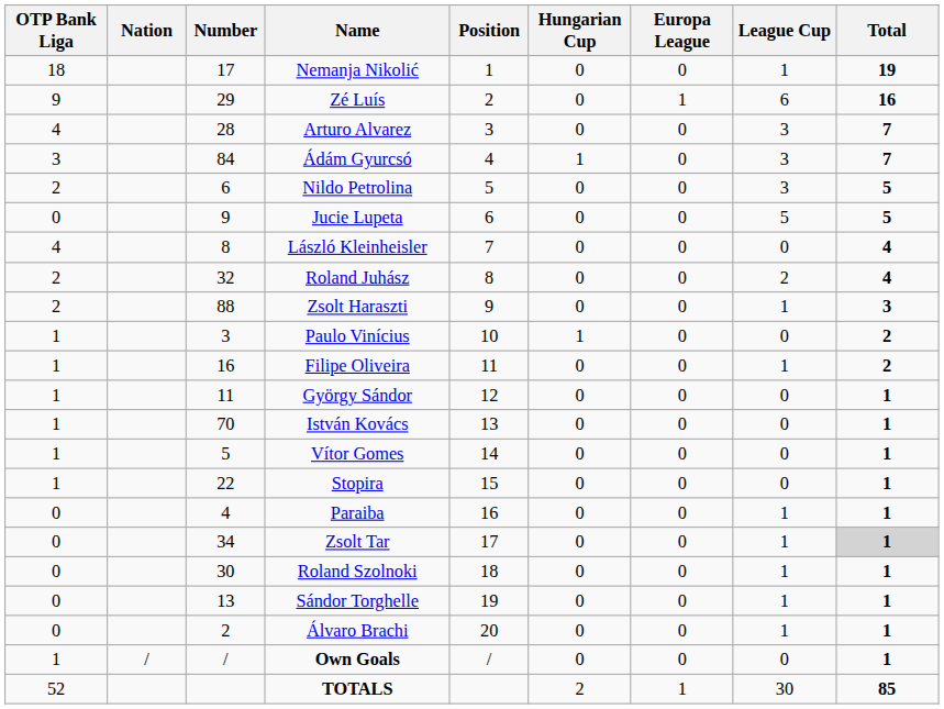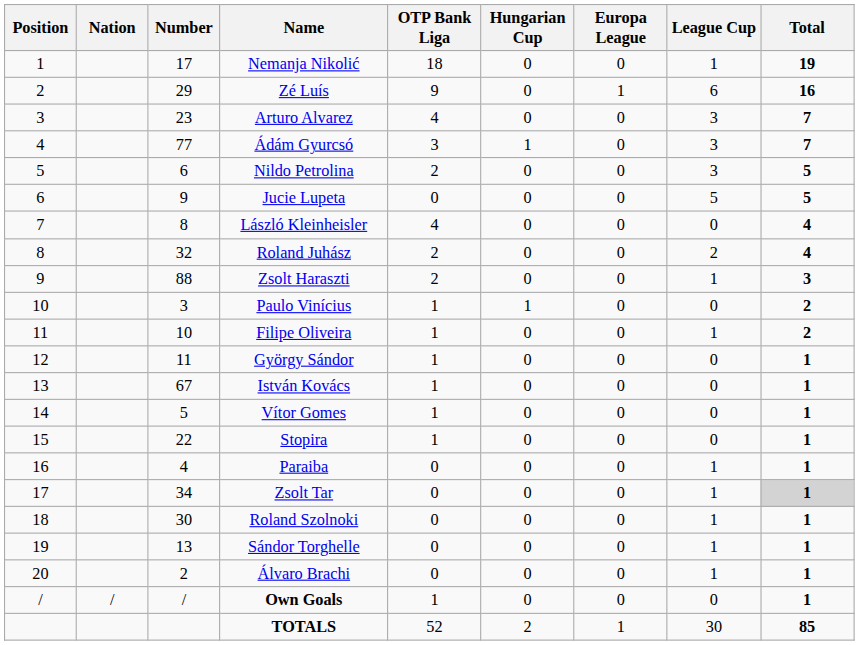 <table class="wikitable" style="font-size: 95%; text-align: center;">
 <tr>
-<th width=80>OTP Bank Liga</th>
+<th width=60>Position</th>
 <th width=60>Nation</th>
 <th width=60>Number</th>
 <th width=150>Name</th>
-<th width=60>Position</th>
+<th width=80>OTP Bank Liga</th>
 <th width=80>Hungarian Cup</th>
 <th width=80>Europa League</th>
 <th width=80>League Cup</th>
 <th width=80>Total</th>
 </tr>
 <tr>
-<td>18</td>
+<td>1</td>
 <td></td>
 <td>17</td>
 <td><a href='#'>Nemanja Nikolić</a></td>
-<td>1</td>
+<td>18</td>
 <td>0</td>
 <td>0</td>
 <td>1</td>
 <td><strong>19</strong></td>
 </tr>
 <tr>
-<td>9</td>
+<td>2</td>
 <td></td>
 <td>29</td>
 <td><a href='#'>Zé Luís</a></td>
-<td>2</td>
+<td>9</td>
 <td>0</td>
 <td>1</td>
 <td>6</td>
 <td><strong>16</strong></td>
 </tr>
 <tr>
+<td>3</td>
+<td></td>
+<td>23</td>
+<td><a href='#'>Arturo Alvarez</a></td>
 <td>4</td>
-<td></td>
-<td>28</td>
-<td><a href='#'>Arturo Alvarez</a></td>
-<td>3</td>
 <td>0</td>
 <td>0</td>
 <td>3</td>
 <td><strong>7</strong></td>
 </tr>
 <tr>
+<td>4</td>
+<td></td>
+<td>77</td>
+<td><a href='#'>Ádám Gyurcsó</a></td>
 <td>3</td>
-<td></td>
-<td>84</td>
-<td><a href='#'>Ádám Gyurcsó</a></td>
-<td>4</td>
 <td>1</td>
 <td>0</td>
 <td>3</td>
 <td><strong>7</strong></td>
 </tr>
 <tr>
-<td>2</td>
+<td>5</td>
 <td></td>
 <td>6</td>
 <td><a href='#'>Nildo Petrolina</a></td>
-<td>5</td>
+<td>2</td>
 <td>0</td>
 <td>0</td>
 <td>3</td>
 <td><strong>5</strong></td>
 </tr>
 <tr>
-<td>0</td>
+<td>6</td>
 <td></td>
 <td>9</td>
 <td><a href='#'>Jucie Lupeta</a></td>
-<td>6</td>
+<td>0</td>
 <td>0</td>
 <td>0</td>
 <td>5</td>
 <td><strong>5</strong></td>
 </tr>
 <tr>
-<td>4</td>
+<td>7</td>
 <td></td>
 <td>8</td>
 <td><a href='#'>László Kleinheisler</a></td>
-<td>7</td>
+<td>4</td>
 <td>0</td>
 <td>0</td>
 <td>0</td>
 <td><strong>4</strong></td>
 </tr>
 <tr>
-<td>2</td>
+<td>8</td>
 <td></td>
 <td>32</td>
 <td><a href='#'>Roland Juhász</a></td>
-<td>8</td>
+<td>2</td>
 <td>0</td>
 <td>0</td>
 <td>2</td>
 <td><strong>4</strong></td>
 </tr>
 <tr>
-<td>2</td>
+<td>9</td>
 <td></td>
 <td>88</td>
 <td><a href='#'>Zsolt Haraszti</a></td>
-<td>9</td>
+<td>2</td>
 <td>0</td>
 <td>0</td>
 <td>1</td>
 <td><strong>3</strong></td>
 </tr>
 <tr>
-<td>1</td>
+<td>10</td>
 <td></td>
 <td>3</td>
 <td><a href='#'>Paulo Vinícius</a></td>
-<td>10</td>
+<td>1</td>
 <td>1</td>
 <td>0</td>
 <td>0</td>
 <td><strong>2</strong></td>
 </tr>
 <tr>
+<td>11</td>
+<td></td>
+<td>10</td>
+<td><a href='#'>Filipe Oliveira</a></td>
 <td>1</td>
-<td></td>
-<td>16</td>
-<td><a href='#'>Filipe Oliveira</a></td>
-<td>11</td>
 <td>0</td>
 <td>0</td>
 <td>1</td>
 <td><strong>2</strong></td>
 </tr>
 <tr>
-<td>1</td>
+<td>12</td>
 <td></td>
 <td>11</td>
 <td><a href='#'>György Sándor</a></td>
-<td>12</td>
+<td>1</td>
 <td>0</td>
 <td>0</td>
 <td>0</td>
 <td><strong>1</strong></td>
 </tr>
 <tr>
+<td>13</td>
+<td></td>
+<td>67</td>
+<td><a href='#'>István Kovács</a></td>
 <td>1</td>
-<td></td>
-<td>70</td>
-<td><a href='#'>István Kovács</a></td>
-<td>13</td>
 <td>0</td>
 <td>0</td>
 <td>0</td>
 <td><strong>1</strong></td>
 </tr>
 <tr>
-<td>1</td>
+<td>14</td>
 <td></td>
 <td>5</td>
 <td><a href='#'>Vítor Gomes</a></td>
-<td>14</td>
+<td>1</td>
 <td>0</td>
 <td>0</td>
 <td>0</td>
 <td><strong>1</strong></td>
 </tr>
 <tr>
-<td>1</td>
+<td>15</td>
 <td></td>
 <td>22</td>
 <td><a href='#'>Stopira</a></td>
-<td>15</td>
+<td>1</td>
 <td>0</td>
 <td>0</td>
 <td>0</td>
 <td><strong>1</strong></td>
 </tr>
 <tr>
-<td>0</td>
+<td>16</td>
 <td></td>
 <td>4</td>
 <td><a href='#'>Paraiba</a></td>
-<td>16</td>
+<td>0</td>
 <td>0</td>
 <td>0</td>
 <td>1</td>
 <td><strong>1</strong></td>
 </tr>
 <tr>
-<td>0</td>
+<td>17</td>
 <td></td>
 <td>34</td>
 <td><a href='#'>Zsolt Tar</a></td>
-<td>17</td>
+<td>0</td>
 <td>0</td>
 <td>0</td>
 <td>1</td>
 <td style="background: lightgrey;"><strong>1</strong></td>
 </tr>
 <tr>
-<td>0</td>
+<td>18</td>
 <td></td>
 <td>30</td>
 <td><a href='#'>Roland Szolnoki</a></td>
-<td>18</td>
+<td>0</td>
 <td>0</td>
 <td>0</td>
 <td>1</td>
 <td><strong>1</strong></td>
 </tr>
 <tr>
-<td>0</td>
+<td>19</td>
 <td></td>
 <td>13</td>
 <td><a href='#'>Sándor Torghelle</a></td>
-<td>19</td>
+<td>0</td>
 <td>0</td>
 <td>0</td>
 <td>1</td>
 <td><strong>1</strong></td>
 </tr>
 <tr>
-<td>0</td>
+<td>20</td>
 <td></td>
 <td>2</td>
 <td><a href='#'>Álvaro Brachi</a></td>
-<td>20</td>
+<td>0</td>
 <td>0</td>
 <td>0</td>
 <td>1</td>
 <td><strong>1</strong></td>
 </tr>
 <tr>
-<td>1</td>
+<td>/</td>
 <td>/</td>
 <td>/</td>
 <td><strong>Own Goals</strong></td>
-<td>/</td>
+<td>1</td>
 <td>0</td>
 <td>0</td>
 <td>0</td>
 <td><strong>1</strong></td>
 </tr>
 <tr>
-<td>52</td>
+<td></td>
 <td></td>
 <td></td>
 <td><strong>TOTALS</strong></td>
-<td></td>
+<td>52</td>
 <td>2</td>
 <td>1</td>
 <td>30</td>
 <td><strong>85</strong></td>
 </tr>
 </table>
